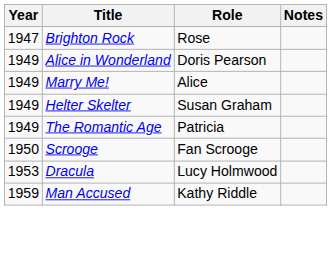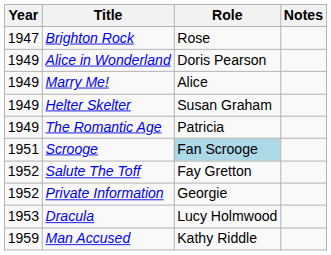 <table class="wikitable">
 <tr>
 <th>Year</th>
 <th>Title</th>
 <th>Role</th>
 <th>Notes</th>
 </tr>
 <tr>
 <td>1947</td>
 <td><em><a href='#'>Brighton Rock</a></em></td>
 <td>Rose</td>
 <td></td>
 </tr>
 <tr>
 <td>1949</td>
 <td><em><a href='#'>Alice in Wonderland</a></em></td>
 <td>Doris Pearson</td>
 <td></td>
 </tr>
 <tr>
 <td>1949</td>
 <td><em><a href='#'>Marry Me!</a></em></td>
 <td>Alice</td>
 <td></td>
 </tr>
 <tr>
 <td>1949</td>
 <td><em><a href='#'>Helter Skelter</a></em></td>
 <td>Susan Graham</td>
 <td></td>
 </tr>
 <tr>
 <td>1949</td>
 <td><em><a href='#'>The Romantic Age</a></em></td>
 <td>Patricia</td>
 <td></td>
 </tr>
 <tr>
-<td>1950</td>
+<td>1951</td>
 <td><em><a href='#'>Scrooge</a></em></td>
-<td>Fan Scrooge</td>
+<td style="background: lightblue;">Fan Scrooge</td>
+<td></td>
+</tr>
+<tr>
+<td>1952</td>
+<td><em><a href='#'>Salute The Toff</a></em></td>
+<td>Fay Gretton</td>
+<td></td>
+</tr>
+<tr>
+<td>1952</td>
+<td><em><a href='#'>Private Information</a></em></td>
+<td>Georgie</td>
 <td></td>
 </tr>
 <tr>
 <td>1953</td>
 <td><em><a href='#'>Dracula</a></em></td>
 <td>Lucy Holmwood</td>
 <td></td>
 </tr>
 <tr>
 <td>1959</td>
 <td><em><a href='#'>Man Accused</a></em></td>
 <td>Kathy Riddle</td>
 <td></td>
 </tr>
 </table>
